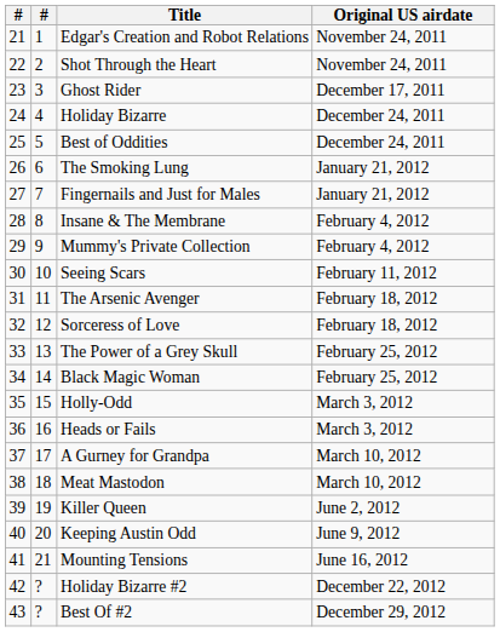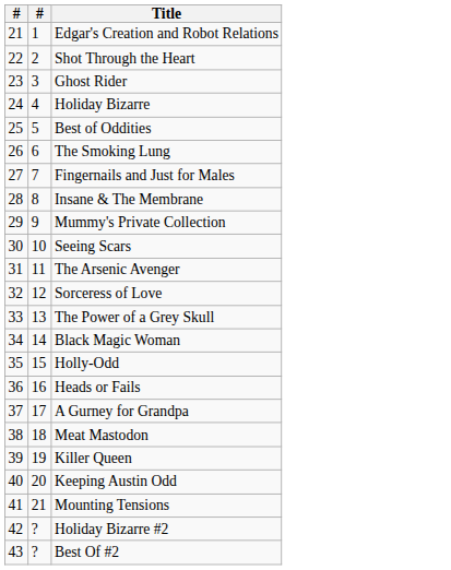 <table class=wikitable>
 <tr>
 <th style="padding: 0px 8px">#</th>
 <th style="padding: 0px 8px">#</th>
 <th style="padding: 0px 35px">Title</th>
-<th style="padding: 0px 20px">Original US airdate</th>
 </tr>
 <tr>
 <td>21</td>
 <td>1</td>
 <td>Edgar's Creation and Robot Relations</td>
-<td>November 24, 2011</td>
 </tr>
 <tr>
 <td>22</td>
 <td>2</td>
 <td>Shot Through the Heart</td>
-<td>November 24, 2011</td>
 </tr>
 <tr>
 <td>23</td>
 <td>3</td>
 <td>Ghost Rider</td>
-<td>December 17, 2011</td>
 </tr>
 <tr>
 <td>24</td>
 <td>4</td>
 <td>Holiday Bizarre</td>
-<td>December 24, 2011</td>
 </tr>
 <tr>
 <td>25</td>
 <td>5</td>
 <td>Best of Oddities</td>
-<td>December 24, 2011</td>
 </tr>
 <tr>
 <td>26</td>
 <td>6</td>
 <td>The Smoking Lung</td>
-<td>January 21, 2012</td>
 </tr>
 <tr>
 <td>27</td>
 <td>7</td>
 <td>Fingernails and Just for Males</td>
-<td>January 21, 2012</td>
 </tr>
 <tr>
 <td>28</td>
 <td>8</td>
 <td>Insane & The Membrane</td>
-<td>February 4, 2012</td>
 </tr>
 <tr>
 <td>29</td>
 <td>9</td>
 <td>Mummy's Private Collection</td>
-<td>February 4, 2012</td>
 </tr>
 <tr>
 <td>30</td>
 <td>10</td>
 <td>Seeing Scars</td>
-<td>February 11, 2012</td>
 </tr>
 <tr>
 <td>31</td>
 <td>11</td>
 <td>The Arsenic Avenger</td>
-<td>February 18, 2012</td>
 </tr>
 <tr>
 <td>32</td>
 <td>12</td>
 <td>Sorceress of Love</td>
-<td>February 18, 2012</td>
 </tr>
 <tr>
 <td>33</td>
 <td>13</td>
 <td>The Power of a Grey Skull</td>
-<td>February 25, 2012</td>
 </tr>
 <tr>
 <td>34</td>
 <td>14</td>
 <td>Black Magic Woman</td>
-<td>February 25, 2012</td>
 </tr>
 <tr>
 <td>35</td>
 <td>15</td>
 <td>Holly-Odd</td>
-<td>March 3, 2012</td>
 </tr>
 <tr>
 <td>36</td>
 <td>16</td>
 <td>Heads or Fails</td>
-<td>March 3, 2012</td>
 </tr>
 <tr>
 <td>37</td>
 <td>17</td>
 <td>A Gurney for Grandpa</td>
-<td>March 10, 2012</td>
 </tr>
 <tr>
 <td>38</td>
 <td>18</td>
 <td>Meat Mastodon</td>
-<td>March 10, 2012</td>
 </tr>
 <tr>
 <td>39</td>
 <td>19</td>
 <td>Killer Queen</td>
-<td>June 2, 2012</td>
 </tr>
 <tr>
 <td>40</td>
 <td>20</td>
 <td>Keeping Austin Odd</td>
-<td>June 9, 2012</td>
 </tr>
 <tr>
 <td>41</td>
 <td>21</td>
 <td>Mounting Tensions</td>
-<td>June 16, 2012</td>
 </tr>
 <tr>
 <td>42</td>
 <td>?</td>
 <td>Holiday Bizarre #2</td>
-<td>December 22, 2012</td>
 </tr>
 <tr>
 <td>43</td>
 <td>?</td>
 <td>Best Of #2</td>
-<td>December 29, 2012</td>
 </tr>
 </table>
